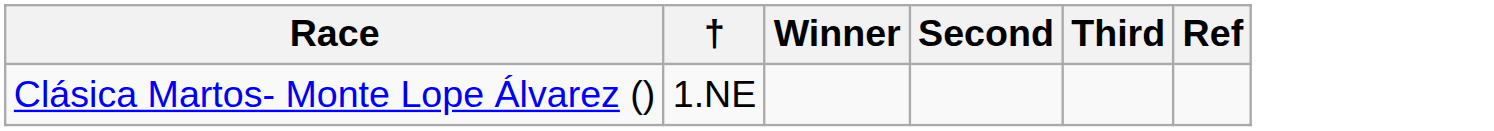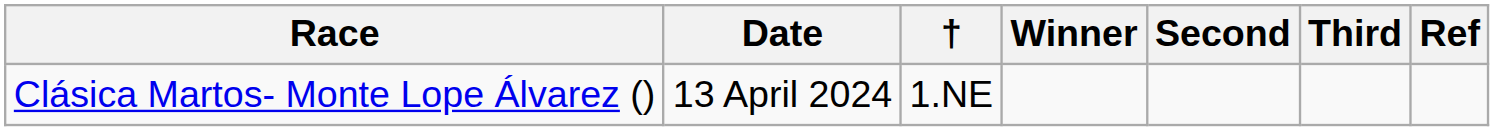 <table class="wikitable sortable">
 <tr>
 <th>Race</th>
+<th>Date</th>
 <th> †</th>
 <th>Winner</th>
 <th>Second</th>
 <th>Third</th>
 <th>Ref</th>
 </tr>
 <tr>
 <td> <a href='#'>Clásica Martos- Monte Lope Álvarez</a> ()</td>
+<td>13 April 2024</td>
 <td>1.NE</td>
 <td></td>
 <td></td>
 <td></td>
 <td align=center></td>
 </tr>
 </table>
